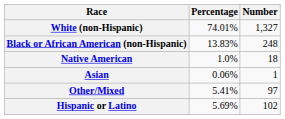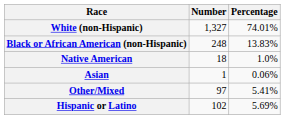 <table class="wikitable" style="text-align:right">
 <tr>
 <th scope="col">Race</th>
+<th scope="col">Number</th>
 <th scope="col">Percentage</th>
-<th scope="col">Number</th>
 </tr>
 <tr>
 <th scope="row"><a href='#'>White</a> (non-Hispanic)</th>
+<td>1,327</td>
 <td>74.01%</td>
-<td>1,327</td>
 </tr>
 <tr>
 <th scope="row"><a href='#'>Black or African American</a> (non-Hispanic)</th>
+<td>248</td>
 <td>13.83%</td>
-<td>248</td>
 </tr>
 <tr>
 <th scope="row"><a href='#'>Native American</a></th>
+<td>18</td>
 <td>1.0%</td>
-<td>18</td>
 </tr>
 <tr>
 <th scope="row"><a href='#'>Asian</a></th>
+<td>1</td>
 <td>0.06%</td>
-<td>1</td>
 </tr>
 <tr>
 <th scope="row"><a href='#'>Other/Mixed</a></th>
+<td>97</td>
 <td>5.41%</td>
-<td>97</td>
 </tr>
 <tr>
 <th scope="row"><a href='#'>Hispanic</a> or <a href='#'>Latino</a></th>
+<td>102</td>
 <td>5.69%</td>
-<td>102</td>
 </tr>
 </table>
